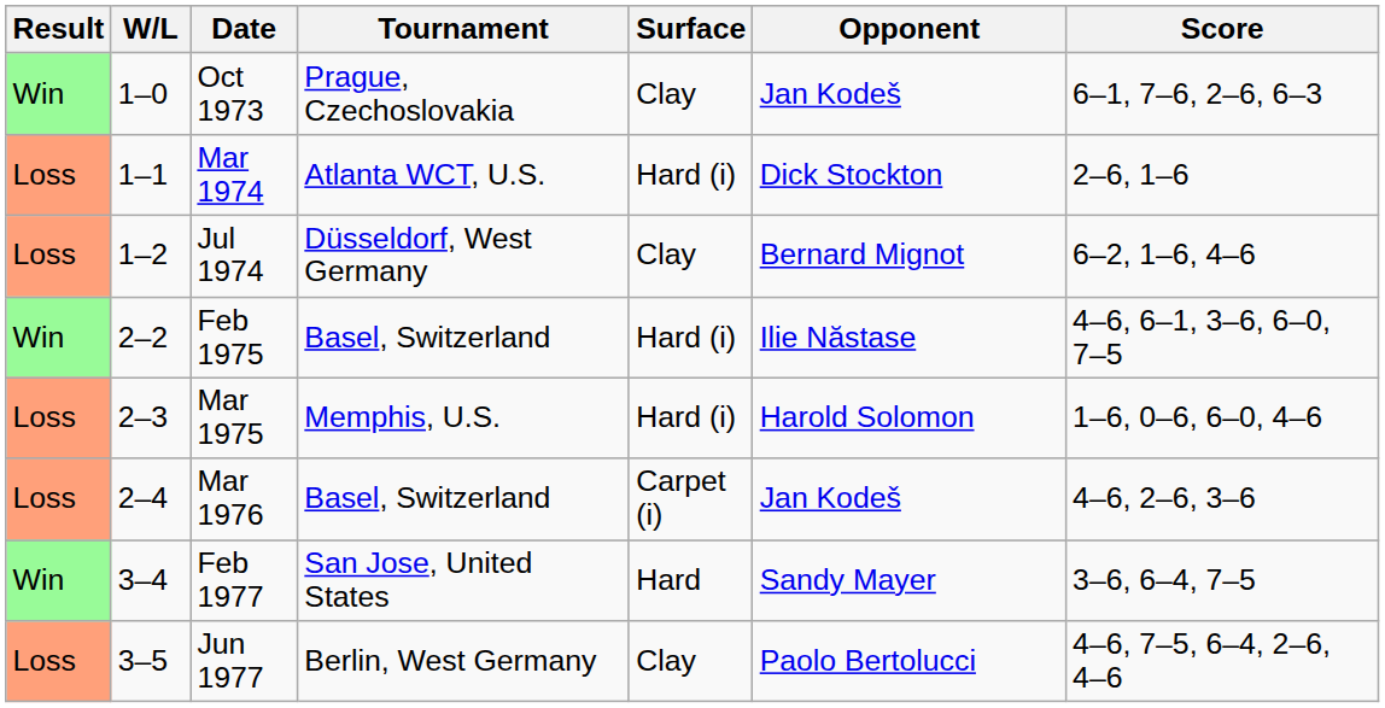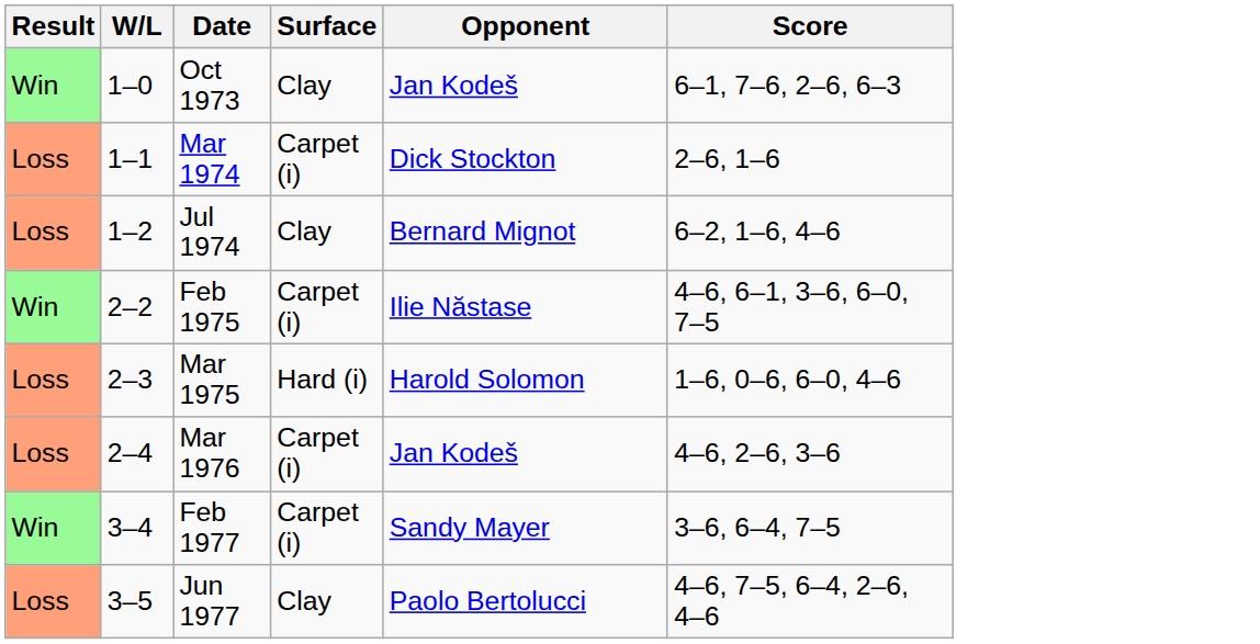 <table class="sortable wikitable">
 <tr>
 <th style="width:45px">Result</th>
 <th style="width:35px" class="unsortable">W/L</th>
 <th style="width:50px">Date</th>
-<th style="width:170px">Tournament</th>
 <th style="width:50px">Surface</th>
 <th style="width:160px">Opponent</th>
 <th style="width:160px" class="unsortable">Score</th>
 </tr>
 <tr>
 <td style="background:#98fb98;">Win</td>
 <td>1–0</td>
 <td>Oct 1973</td>
-<td><a href='#'>Prague</a>, Czechoslovakia</td>
 <td>Clay</td>
 <td> <a href='#'>Jan Kodeš</a></td>
 <td>6–1, 7–6, 2–6, 6–3</td>
 </tr>
 <tr>
 <td style="background:#ffa07a;">Loss</td>
 <td>1–1</td>
 <td><a href='#'>Mar 1974</a></td>
-<td><a href='#'>Atlanta WCT</a>, U.S.</td>
-<td>Hard (i)</td>
+<td>Carpet (i)</td>
 <td> <a href='#'>Dick Stockton</a></td>
 <td>2–6, 1–6</td>
 </tr>
 <tr>
 <td style="background:#ffa07a;">Loss</td>
 <td>1–2</td>
 <td>Jul 1974</td>
-<td><a href='#'>Düsseldorf</a>, West Germany</td>
 <td>Clay</td>
 <td> <a href='#'>Bernard Mignot</a></td>
 <td>6–2, 1–6, 4–6</td>
 </tr>
 <tr>
 <td style="background:#98fb98;">Win</td>
 <td>2–2</td>
 <td>Feb 1975</td>
-<td><a href='#'>Basel</a>, Switzerland</td>
-<td>Hard (i)</td>
+<td>Carpet (i)</td>
 <td> <a href='#'>Ilie Năstase</a></td>
 <td>4–6, 6–1, 3–6, 6–0, 7–5</td>
 </tr>
 <tr>
 <td style="background:#ffa07a;">Loss</td>
 <td>2–3</td>
 <td>Mar 1975</td>
-<td><a href='#'>Memphis</a>, U.S.</td>
 <td>Hard (i)</td>
 <td> <a href='#'>Harold Solomon</a></td>
 <td>1–6, 0–6, 6–0, 4–6</td>
 </tr>
 <tr>
 <td style="background:#ffa07a;">Loss</td>
 <td>2–4</td>
 <td>Mar 1976</td>
-<td><a href='#'>Basel</a>, Switzerland</td>
 <td>Carpet (i)</td>
 <td> <a href='#'>Jan Kodeš</a></td>
 <td>4–6, 2–6, 3–6</td>
 </tr>
 <tr>
 <td style="background:#98fb98;">Win</td>
 <td>3–4</td>
 <td>Feb 1977</td>
-<td><a href='#'>San Jose</a>, United States</td>
-<td>Hard</td>
+<td>Carpet (i)</td>
 <td> <a href='#'>Sandy Mayer</a></td>
 <td>3–6, 6–4, 7–5</td>
 </tr>
 <tr>
 <td style="background:#ffa07a;">Loss</td>
 <td>3–5</td>
 <td>Jun 1977</td>
-<td>Berlin, West Germany</td>
 <td>Clay</td>
 <td> <a href='#'>Paolo Bertolucci</a></td>
 <td>4–6, 7–5, 6–4, 2–6, 4–6</td>
 </tr>
 </table>
